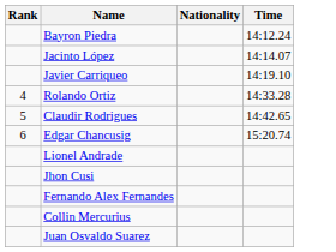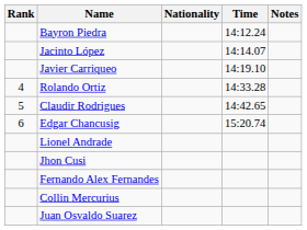 <table class="wikitable sortable" style="text-align:center">
 <tr>
 <th>Rank</th>
 <th>Name</th>
 <th>Nationality</th>
 <th>Time</th>
+<th>Notes</th>
 </tr>
 <tr>
 <td></td>
 <td align=left><a href='#'>Bayron Piedra</a></td>
 <td align=left></td>
 <td>14:12.24</td>
+<td></td>
 </tr>
 <tr>
 <td></td>
 <td align=left><a href='#'>Jacinto López</a></td>
 <td align=left></td>
 <td>14:14.07</td>
+<td></td>
 </tr>
 <tr>
 <td></td>
 <td align=left><a href='#'>Javier Carriqueo</a></td>
 <td align=left></td>
 <td>14:19.10</td>
+<td></td>
 </tr>
 <tr>
 <td>4</td>
 <td align=left><a href='#'>Rolando Ortiz</a></td>
 <td align=left></td>
 <td>14:33.28</td>
+<td></td>
 </tr>
 <tr>
 <td>5</td>
 <td align=left><a href='#'>Claudir Rodrigues</a></td>
 <td align=left></td>
 <td>14:42.65</td>
+<td></td>
 </tr>
 <tr>
 <td>6</td>
 <td align=left><a href='#'>Edgar Chancusig</a></td>
 <td align=left></td>
 <td>15:20.74</td>
+<td></td>
 </tr>
 <tr>
 <td></td>
 <td align=left><a href='#'>Lionel Andrade</a></td>
 <td align=left></td>
+<td></td>
 <td></td>
 </tr>
 <tr>
 <td></td>
 <td align=left><a href='#'>Jhon Cusi</a></td>
 <td align=left></td>
 <td></td>
+<td></td>
 </tr>
 <tr>
 <td></td>
 <td align=left><a href='#'>Fernando Alex Fernandes</a></td>
 <td align=left></td>
+<td></td>
 <td></td>
 </tr>
 <tr>
 <td></td>
 <td align=left><a href='#'>Collin Mercurius</a></td>
 <td align=left></td>
 <td></td>
+<td></td>
 </tr>
 <tr>
 <td></td>
 <td align=left><a href='#'>Juan Osvaldo Suarez</a></td>
 <td align=left></td>
 <td></td>
+<td></td>
 </tr>
 </table>
